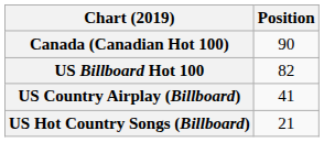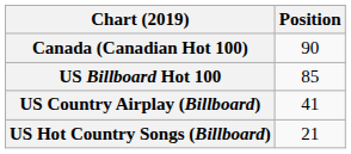 <table class="wikitable sortable plainrowheaders" style="text-align:center">
 <tr>
 <th scope="col">Chart (2019)</th>
 <th scope="col">Position</th>
 </tr>
 <tr>
 <th scope="row">Canada (Canadian Hot 100)</th>
 <td>90</td>
 </tr>
 <tr>
 <th scope="row">US <em>Billboard</em> Hot 100</th>
-<td>82</td>
+<td>85</td>
 </tr>
 <tr>
 <th scope="row">US Country Airplay (<em>Billboard</em>)</th>
 <td>41</td>
 </tr>
 <tr>
 <th scope="row">US Hot Country Songs (<em>Billboard</em>)</th>
 <td>21</td>
 </tr>
 </table>
